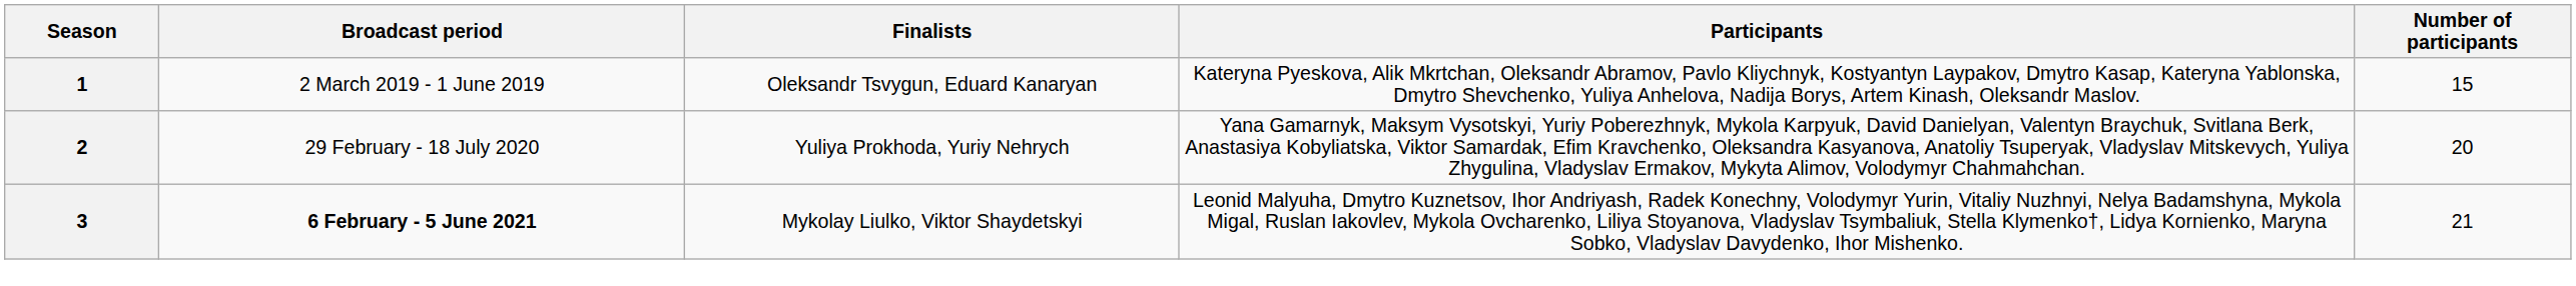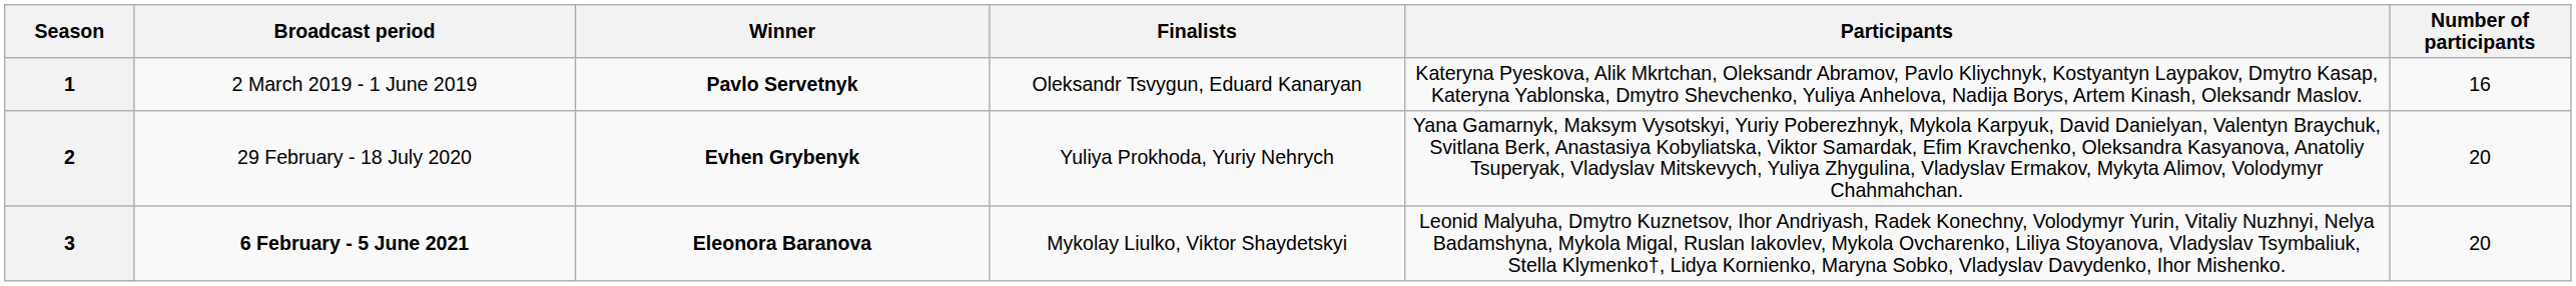 <table class="wikitable" style="font-size:90%; width:95%; text-align: center;">
 <tr>
 <th width="5%">Season</th>
 <th width="17%">Broadcast period</th>
+<th width=16%>Winner</th>
 <th width=16%>Finalists</th>
 <th width="38%">Participants</th>
 <th width="7%">Number of participants</th>
 </tr>
 <tr>
 <th>1</th>
 <td>2 March 2019 - 1 June 2019</td>
+<td><strong>Pavlo Servetnyk</strong></td>
 <td>Oleksandr Tsvygun, Eduard Kanaryan</td>
 <td>Kateryna Pyeskova, Alik Mkrtchan, Oleksandr Abramov, Pavlo Kliychnyk, Kostyantyn Laypakov, Dmytro Kasap, Kateryna Yablonska, Dmytro Shevchenko, Yuliya Anhelova, Nadija Borys, Artem Kinash, Oleksandr Maslov.</td>
-<td>15</td>
+<td>16</td>
 </tr>
 <tr>
 <th>2</th>
 <td>29 February - 18 July 2020</td>
+<td><strong>Evhen Grybenyk</strong></td>
 <td>Yuliya Prokhoda, Yuriy Nehrych</td>
 <td>Yana Gamarnyk, Maksym Vysotskyi, Yuriy Poberezhnyk, Mykola Karpyuk, David Danielyan, Valentyn Braychuk, Svitlana Berk, Anastasiya Kobyliatska, Viktor Samardak, Efim Kravchenko, Oleksandra Kasyanova, Anatoliy Tsuperyak, Vladyslav Mitskevych, Yuliya Zhygulina, Vladyslav Ermakov, Mykyta Alimov, Volodymyr Chahmahchan.</td>
 <td>20</td>
 </tr>
 <tr>
 <th>3</th>
 <td><strong>6 February - 5 June 2021</strong></td>
+<td><strong>Eleonora Baranova</strong></td>
 <td>Mykolay Liulko, Viktor Shaydetskyi</td>
 <td>Leonid Malyuha, Dmytro Kuznetsov, Ihor Andriyash, Radek Konechny, Volodymyr Yurin, Vitaliy Nuzhnyi, Nelya Badamshyna, Mykola Migal, Ruslan Iakovlev, Mykola Ovcharenko, Liliya Stoyanova, Vladyslav Tsymbaliuk, Stella Klymenko†, Lidya Kornienko, Maryna Sobko, Vladyslav Davydenko, Ihor Mishenko.</td>
-<td>21</td>
+<td>20</td>
 </tr>
 </table>
